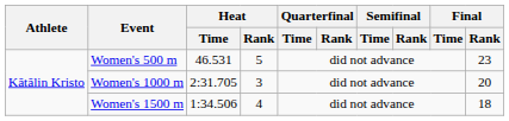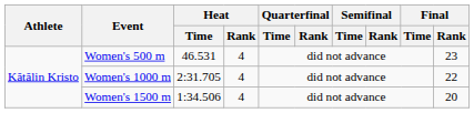 <table class="wikitable" style="font-size:90%">
 <tr>
 <th rowspan="2">Athlete</th>
 <th rowspan="2">Event</th>
 <th colspan="2">Heat</th>
 <th colspan="2">Quarterfinal</th>
 <th colspan="2">Semifinal</th>
 <th colspan="2">Final</th>
 </tr>
 <tr>
 <th>Time</th>
 <th>Rank</th>
 <th>Time</th>
 <th>Rank</th>
 <th>Time</th>
 <th>Rank</th>
 <th>Time</th>
 <th>Rank</th>
 </tr>
 <tr>
 <td rowspan=3><a href='#'>Kătălin Kristo</a></td>
 <td><a href='#'>Women's 500 m</a></td>
 <td align="center">46.531</td>
-<td align="center">5</td>
+<td align="center">4</td>
 <td colspan=5 align="center">did not advance</td>
 <td align="center">23</td>
 </tr>
 <tr>
 <td><a href='#'>Women's 1000 m</a></td>
 <td align="center">2:31.705</td>
-<td align="center">3</td>
+<td align="center">4</td>
 <td colspan=5 align="center">did not advance</td>
-<td align="center">20</td>
+<td align="center">22</td>
 </tr>
 <tr>
 <td><a href='#'>Women's 1500 m</a></td>
 <td align="center">1:34.506</td>
 <td align="center">4</td>
 <td colspan=5 align="center">did not advance</td>
-<td align="center">18</td>
+<td align="center">20</td>
 </tr>
 </table>
